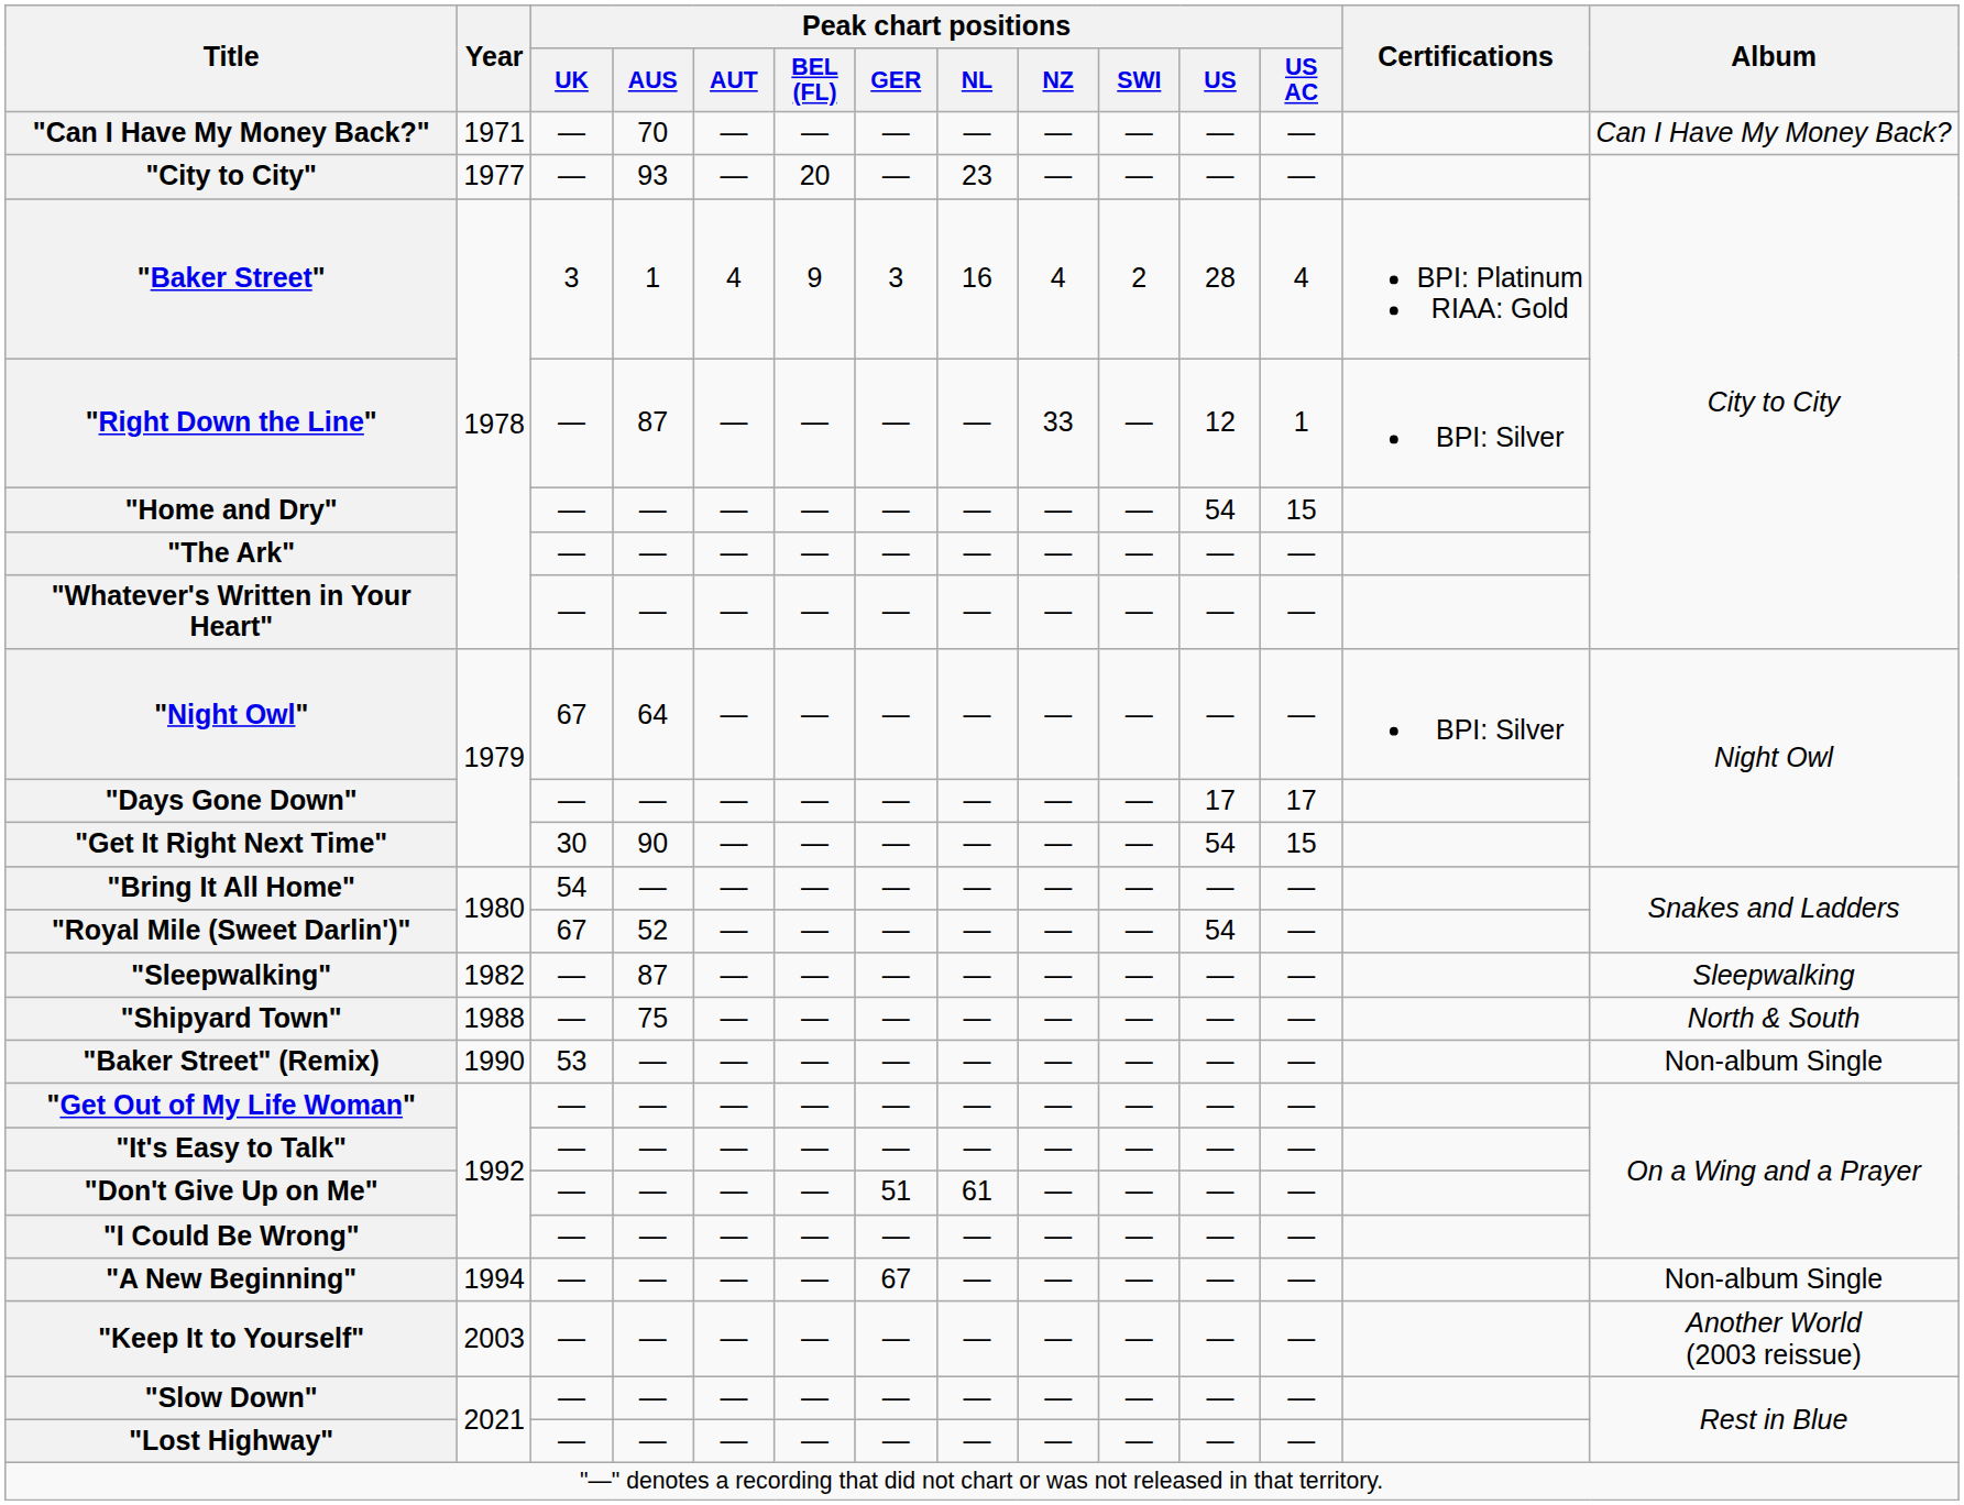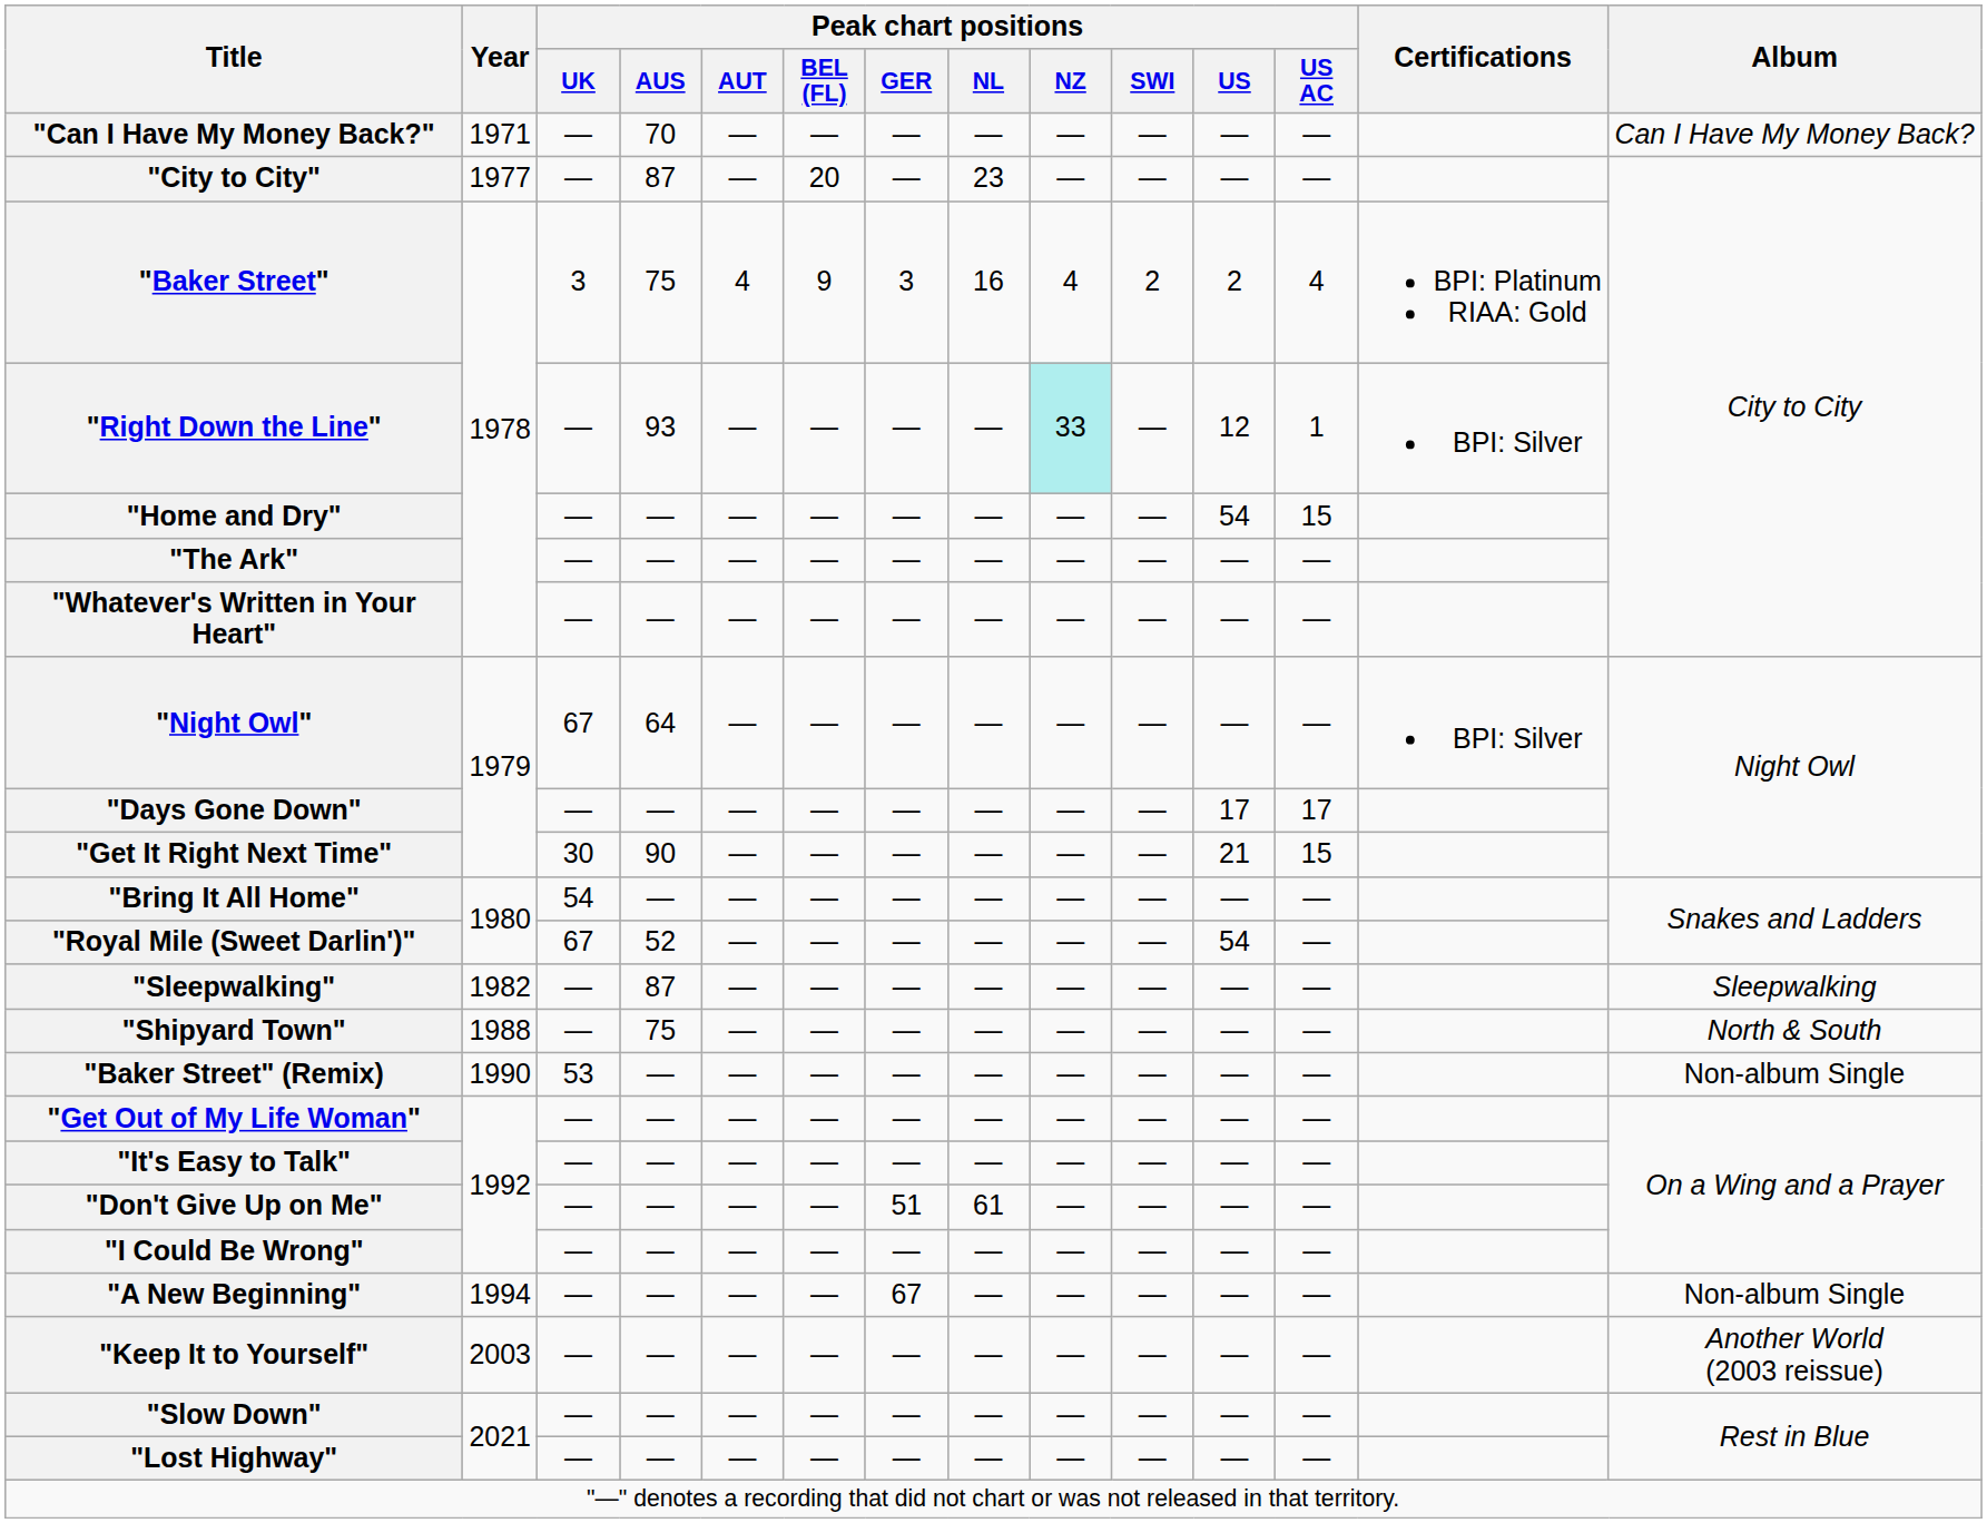 <table class="wikitable plainrowheaders" style="text-align:center;">
 <tr>
 <th scope="col" rowspan="2" style="width:16em;">Title</th>
 <th scope="col" rowspan="2" style="width:1em;">Year</th>
 <th scope="col" colspan="10">Peak chart positions</th>
 <th rowspan="2">Certifications</th>
 <th scope="col" rowspan="2">Album</th>
 </tr>
 <tr>
 <th scope="col" style="width:3em;font-size:85%;"><a href='#'>UK</a><br></th>
 <th scope="col" style="width:3em;font-size:85%;"><a href='#'>AUS</a><br></th>
 <th scope="col" style="width:3em;font-size:85%;"><a href='#'>AUT</a><br></th>
 <th scope="col" style="width:3em;font-size:85%;"><a href='#'>BEL<br>(FL)</a><br></th>
 <th scope="col" style="width:3em;font-size:85%;"><a href='#'>GER</a><br></th>
 <th scope="col" style="width:3em;font-size:85%;"><a href='#'>NL</a><br></th>
 <th scope="col" style="width:3em;font-size:85%;"><a href='#'>NZ</a><br></th>
 <th scope="col" style="width:3em;font-size:85%;"><a href='#'>SWI</a><br></th>
 <th scope="col" style="width:3em;font-size:85%;"><a href='#'>US</a><br></th>
 <th scope="col" style="width:3em;font-size:85%;"><a href='#'>US<br>AC</a><br></th>
 </tr>
 <tr>
 <th scope="row">"Can I Have My Money Back?"</th>
 <td>1971</td>
 <td>—</td>
 <td>70</td>
 <td>—</td>
 <td>—</td>
 <td>—</td>
 <td>—</td>
 <td>—</td>
 <td>—</td>
 <td>—</td>
 <td>—</td>
 <td></td>
 <td><em>Can I Have My Money Back?</em></td>
 </tr>
 <tr>
 <th scope="row">"City to City"</th>
 <td>1977</td>
 <td>—</td>
-<td>93</td>
+<td>87</td>
 <td>—</td>
 <td>20</td>
 <td>—</td>
 <td>23</td>
 <td>—</td>
 <td>—</td>
 <td>—</td>
 <td>—</td>
 <td></td>
 <td rowspan="6"><em>City to City</em></td>
 </tr>
 <tr>
 <th scope="row">"<a href='#'>Baker Street</a>"</th>
 <td rowspan="5">1978</td>
 <td>3</td>
-<td>1</td>
+<td>75</td>
 <td>4</td>
 <td>9</td>
 <td>3</td>
 <td>16</td>
 <td>4</td>
 <td>2</td>
-<td>28</td>
+<td>2</td>
 <td>4</td>
 <td><br><ul><li>BPI: Platinum</li><li>RIAA: Gold</li></ul></td>
 </tr>
 <tr>
 <th scope="row">"<a href='#'>Right Down the Line</a>"</th>
 <td>—</td>
-<td>87</td>
+<td>93</td>
 <td>—</td>
 <td>—</td>
 <td>—</td>
 <td>—</td>
-<td>33</td>
+<td style="background: paleturquoise;">33</td>
 <td>—</td>
 <td>12</td>
 <td>1</td>
 <td><br><ul><li>BPI: Silver</li></ul></td>
 </tr>
 <tr>
 <th scope="row">"Home and Dry"</th>
 <td>—</td>
 <td>—</td>
 <td>—</td>
 <td>—</td>
 <td>—</td>
 <td>—</td>
 <td>—</td>
 <td>—</td>
 <td>54</td>
 <td>15</td>
 <td></td>
 </tr>
 <tr>
 <th scope="row">"The Ark"</th>
 <td>—</td>
 <td>—</td>
 <td>—</td>
 <td>—</td>
 <td>—</td>
 <td>—</td>
 <td>—</td>
 <td>—</td>
 <td>—</td>
 <td>—</td>
 <td></td>
 </tr>
 <tr>
 <th scope="row">"Whatever's Written in Your Heart"</th>
 <td>—</td>
 <td>—</td>
 <td>—</td>
 <td>—</td>
 <td>—</td>
 <td>—</td>
 <td>—</td>
 <td>—</td>
 <td>—</td>
 <td>—</td>
 <td></td>
 </tr>
 <tr>
 <th scope="row">"<a href='#'>Night Owl</a>"</th>
 <td rowspan="3">1979</td>
 <td>67</td>
 <td>64</td>
 <td>—</td>
 <td>—</td>
 <td>—</td>
 <td>—</td>
 <td>—</td>
 <td>—</td>
 <td>—</td>
 <td>—</td>
 <td><br><ul><li>BPI: Silver</li></ul></td>
 <td rowspan="3"><em>Night Owl</em></td>
 </tr>
 <tr>
 <th scope="row">"Days Gone Down"</th>
 <td>—</td>
 <td>—</td>
 <td>—</td>
 <td>—</td>
 <td>—</td>
 <td>—</td>
 <td>—</td>
 <td>—</td>
 <td>17</td>
 <td>17</td>
 <td></td>
 </tr>
 <tr>
 <th scope="row">"Get It Right Next Time"</th>
 <td>30</td>
 <td>90</td>
 <td>—</td>
 <td>—</td>
 <td>—</td>
 <td>—</td>
 <td>—</td>
 <td>—</td>
-<td>54</td>
+<td>21</td>
 <td>15</td>
 <td></td>
 </tr>
 <tr>
 <th scope="row">"Bring It All Home"</th>
 <td rowspan="2">1980</td>
 <td>54</td>
 <td>—</td>
 <td>—</td>
 <td>—</td>
 <td>—</td>
 <td>—</td>
 <td>—</td>
 <td>—</td>
 <td>—</td>
 <td>—</td>
 <td></td>
 <td rowspan="2"><em>Snakes and Ladders</em></td>
 </tr>
 <tr>
 <th scope="row">"Royal Mile (Sweet Darlin')"</th>
 <td>67</td>
 <td>52</td>
 <td>—</td>
 <td>—</td>
 <td>—</td>
 <td>—</td>
 <td>—</td>
 <td>—</td>
 <td>54</td>
 <td>—</td>
 <td></td>
 </tr>
 <tr>
 <th scope="row">"Sleepwalking"</th>
 <td>1982</td>
 <td>—</td>
 <td>87</td>
 <td>—</td>
 <td>—</td>
 <td>—</td>
 <td>—</td>
 <td>—</td>
 <td>—</td>
 <td>—</td>
 <td>—</td>
 <td></td>
 <td><em>Sleepwalking</em></td>
 </tr>
 <tr>
 <th scope="row">"Shipyard Town"</th>
 <td>1988</td>
 <td>—</td>
 <td>75</td>
 <td>—</td>
 <td>—</td>
 <td>—</td>
 <td>—</td>
 <td>—</td>
 <td>—</td>
 <td>—</td>
 <td>—</td>
 <td></td>
 <td><em>North & South</em></td>
 </tr>
 <tr>
 <th scope="row">"Baker Street" (Remix)</th>
 <td>1990</td>
 <td>53</td>
 <td>—</td>
 <td>—</td>
 <td>—</td>
 <td>—</td>
 <td>—</td>
 <td>—</td>
 <td>—</td>
 <td>—</td>
 <td>—</td>
 <td></td>
 <td>Non-album Single</td>
 </tr>
 <tr>
 <th scope="row">"<a href='#'>Get Out of My Life Woman</a>"</th>
 <td rowspan="4">1992</td>
 <td>—</td>
 <td>—</td>
 <td>—</td>
 <td>—</td>
 <td>—</td>
 <td>—</td>
 <td>—</td>
 <td>—</td>
 <td>—</td>
 <td>—</td>
 <td></td>
 <td rowspan="4"><em>On a Wing and a Prayer</em></td>
 </tr>
 <tr>
 <th scope="row">"It's Easy to Talk"</th>
 <td>—</td>
 <td>—</td>
 <td>—</td>
 <td>—</td>
 <td>—</td>
 <td>—</td>
 <td>—</td>
 <td>—</td>
 <td>—</td>
 <td>—</td>
 <td></td>
 </tr>
 <tr>
 <th scope="row">"Don't Give Up on Me"</th>
 <td>—</td>
 <td>—</td>
 <td>—</td>
 <td>—</td>
 <td>51</td>
 <td>61</td>
 <td>—</td>
 <td>—</td>
 <td>—</td>
 <td>—</td>
 <td></td>
 </tr>
 <tr>
 <th scope="row">"I Could Be Wrong"</th>
 <td>—</td>
 <td>—</td>
 <td>—</td>
 <td>—</td>
 <td>—</td>
 <td>—</td>
 <td>—</td>
 <td>—</td>
 <td>—</td>
 <td>—</td>
 <td></td>
 </tr>
 <tr>
 <th scope="row">"A New Beginning"</th>
 <td>1994</td>
 <td>—</td>
 <td>—</td>
 <td>—</td>
 <td>—</td>
 <td>67</td>
 <td>—</td>
 <td>—</td>
 <td>—</td>
 <td>—</td>
 <td>—</td>
 <td></td>
 <td>Non-album Single</td>
 </tr>
 <tr>
 <th scope="row">"Keep It to Yourself"</th>
 <td>2003</td>
 <td>—</td>
 <td>—</td>
 <td>—</td>
 <td>—</td>
 <td>—</td>
 <td>—</td>
 <td>—</td>
 <td>—</td>
 <td>—</td>
 <td>—</td>
 <td></td>
 <td><em>Another World</em><br>(2003 reissue)</td>
 </tr>
 <tr>
 <th scope="row">"Slow Down"</th>
 <td rowspan=2>2021</td>
 <td>—</td>
 <td>—</td>
 <td>—</td>
 <td>—</td>
 <td>—</td>
 <td>—</td>
 <td>—</td>
 <td>—</td>
 <td>—</td>
 <td>—</td>
 <td></td>
 <td rowspan=2><em>Rest in Blue</em></td>
 </tr>
 <tr>
 <th scope="row">"Lost Highway"</th>
 <td>—</td>
 <td>—</td>
 <td>—</td>
 <td>—</td>
 <td>—</td>
 <td>—</td>
 <td>—</td>
 <td>—</td>
 <td>—</td>
 <td>—</td>
 <td></td>
 </tr>
 <tr>
 <td colspan="16" style="font-size:85%">"—" denotes a recording that did not chart or was not released in that territory.</td>
 </tr>
 </table>
